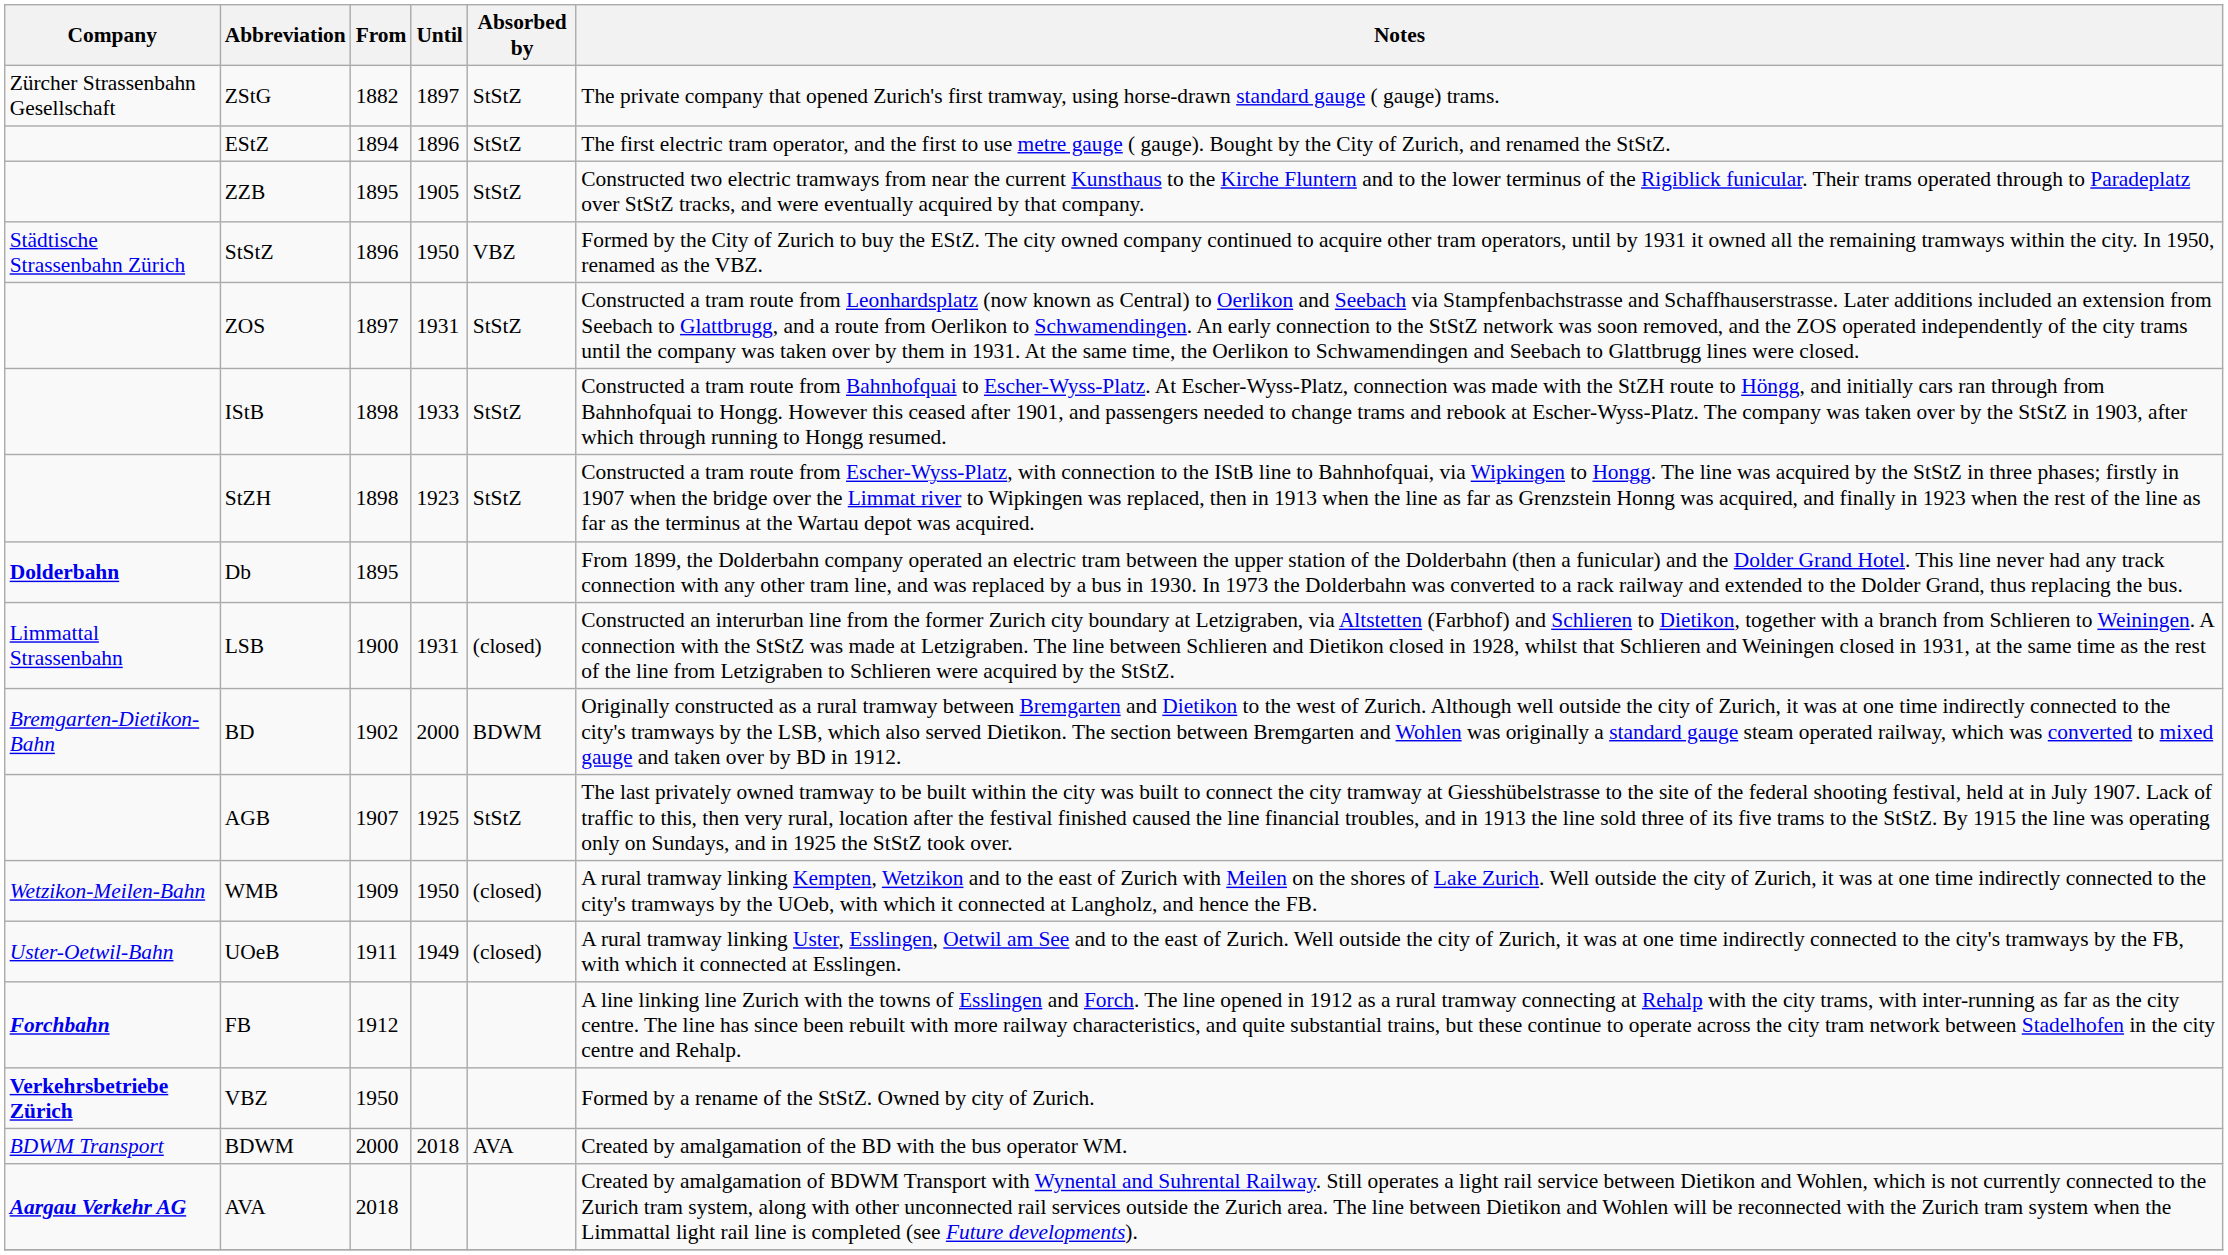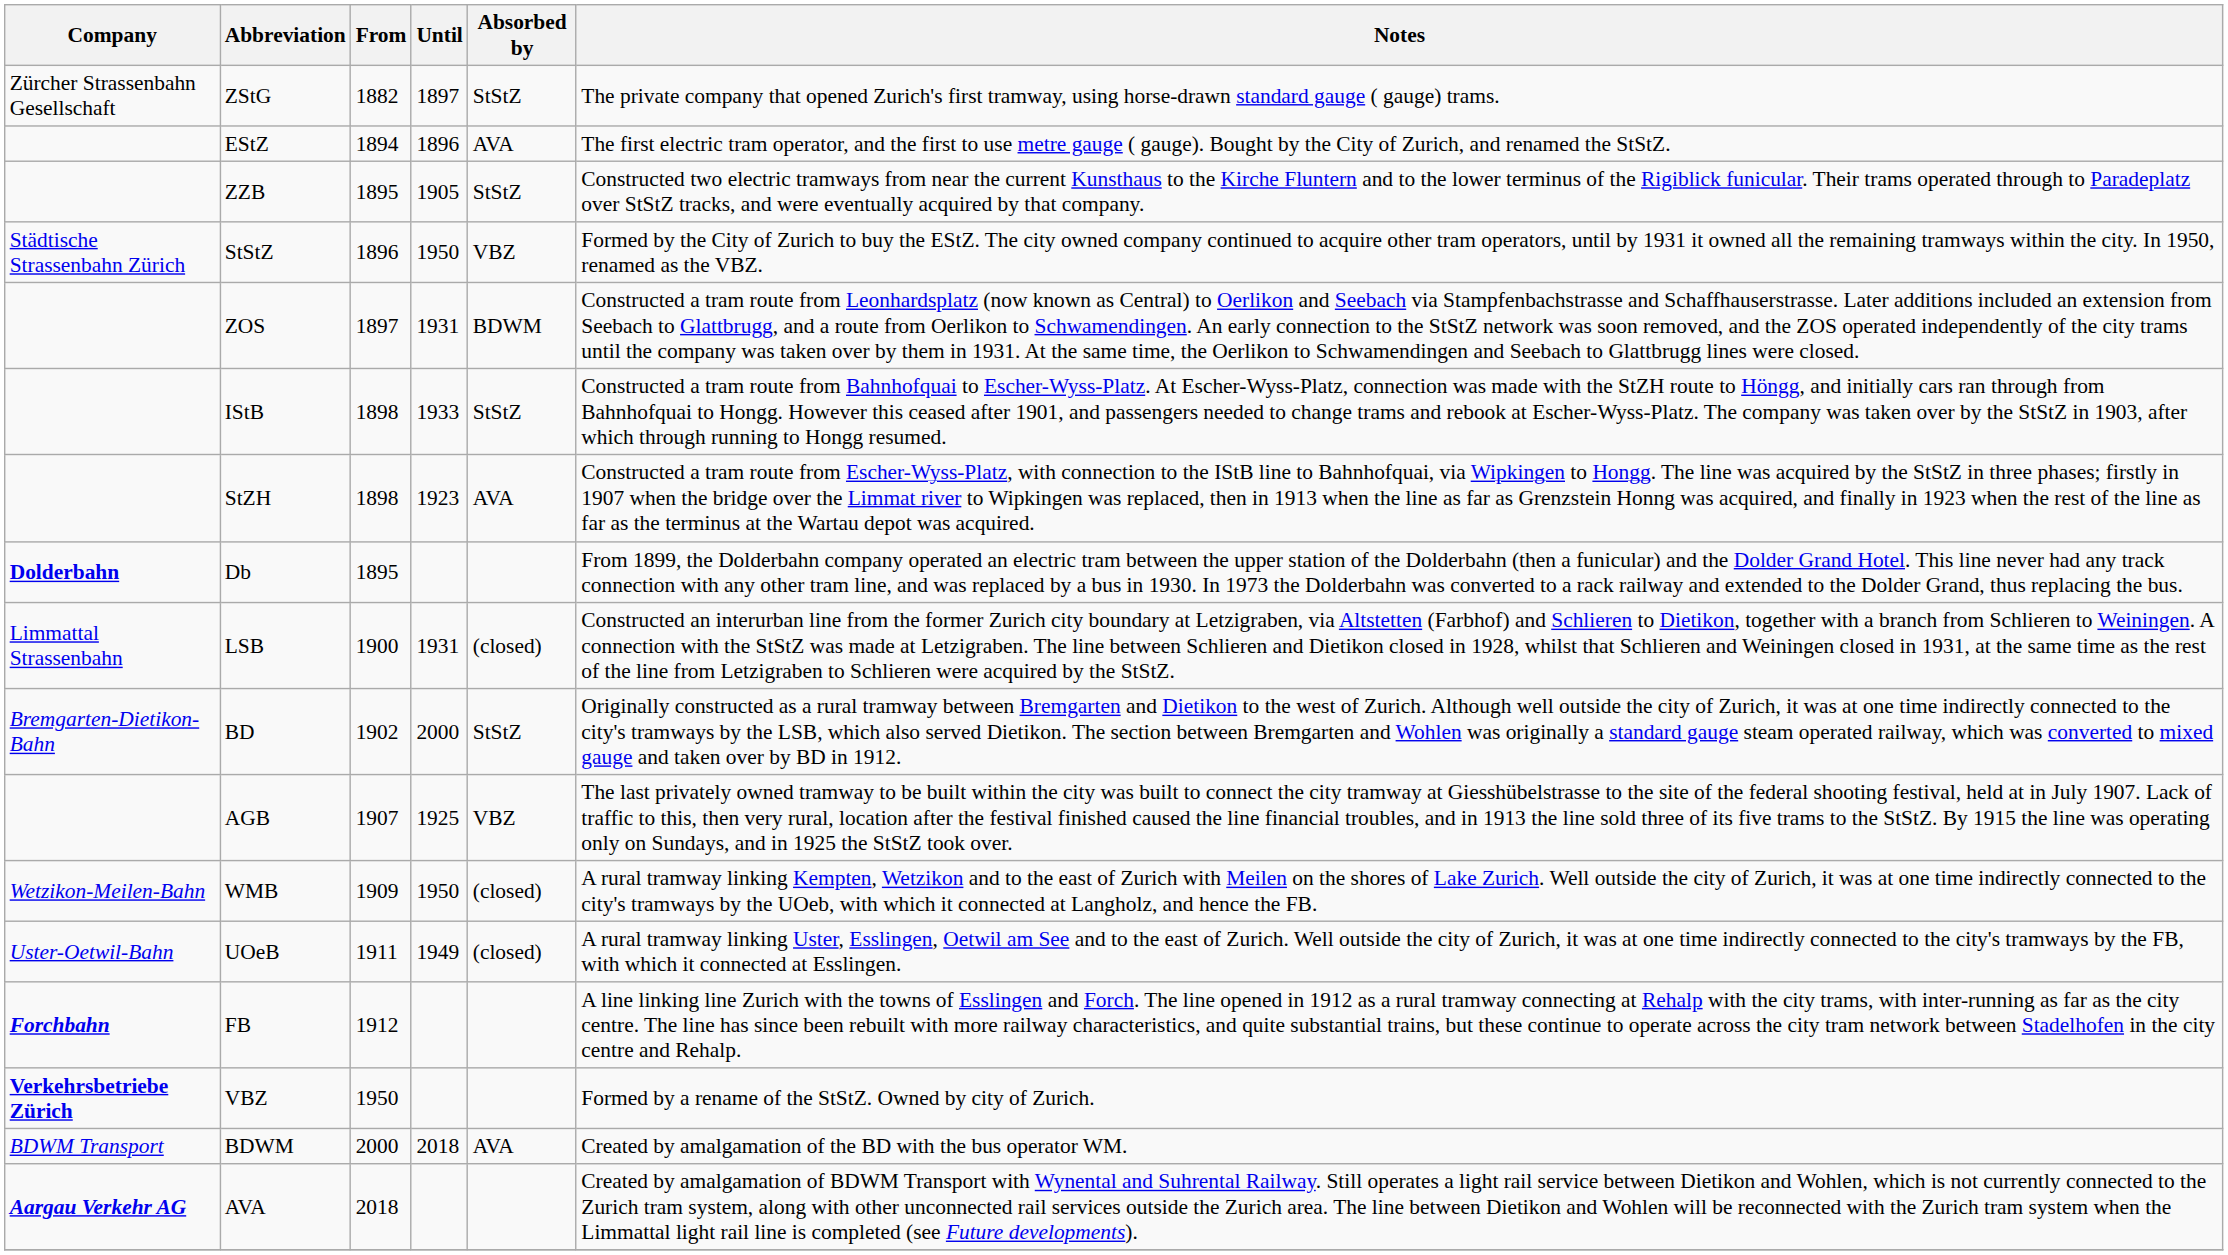 <table class="wikitable sortable" style="font-size:95%; margin-right:10px; margin-bottom:5px">
 <tr>
 <th>Company</th>
 <th>Abbreviation</th>
 <th>From</th>
 <th>Until</th>
 <th>Absorbed by</th>
 <th>Notes</th>
 </tr>
 <tr>
 <td>Zürcher Strassenbahn Gesellschaft </td>
 <td>ZStG</td>
 <td>1882</td>
 <td>1897</td>
 <td>StStZ</td>
 <td>The private company that opened Zurich's first tramway, using horse-drawn <a href='#'>standard gauge</a> ( gauge) trams.</td>
 </tr>
 <tr>
 <td></td>
 <td>EStZ</td>
 <td>1894</td>
 <td>1896</td>
-<td>StStZ</td>
+<td>AVA</td>
 <td>The first electric tram operator, and the first to use <a href='#'>metre gauge</a> ( gauge). Bought by the City of Zurich, and renamed the StStZ.</td>
 </tr>
 <tr>
 <td></td>
 <td>ZZB</td>
 <td>1895</td>
 <td>1905</td>
 <td>StStZ</td>
 <td>Constructed two electric tramways from near the current <a href='#'>Kunsthaus</a> to the <a href='#'>Kirche Fluntern</a> and to the lower terminus of the <a href='#'>Rigiblick funicular</a>. Their trams operated through to <a href='#'>Paradeplatz</a> over StStZ tracks, and were eventually acquired by that company.</td>
 </tr>
 <tr>
 <td><a href='#'>Städtische Strassenbahn Zürich</a></td>
 <td>StStZ</td>
 <td>1896</td>
 <td>1950</td>
 <td>VBZ</td>
 <td>Formed by the City of Zurich to buy the EStZ. The city owned company continued to acquire other tram operators, until by 1931 it owned all the remaining tramways within the city. In 1950, renamed as the VBZ.</td>
 </tr>
 <tr>
 <td></td>
 <td>ZOS</td>
 <td>1897</td>
 <td>1931</td>
-<td>StStZ</td>
+<td>BDWM</td>
 <td>Constructed a tram route from <a href='#'>Leonhardsplatz</a> (now known as Central) to <a href='#'>Oerlikon</a> and <a href='#'>Seebach</a> via Stampfenbachstrasse and Schaffhauserstrasse. Later additions included an extension from Seebach to <a href='#'>Glattbrugg</a>, and a route from Oerlikon to <a href='#'>Schwamendingen</a>. An early connection to the StStZ network was soon removed, and the ZOS operated independently of the city trams until the company was taken over by them in 1931. At the same time, the Oerlikon to Schwamendingen and Seebach to Glattbrugg lines were closed.</td>
 </tr>
 <tr>
 <td></td>
 <td>IStB</td>
 <td>1898</td>
 <td>1933</td>
 <td>StStZ</td>
 <td>Constructed a tram route from <a href='#'>Bahnhofquai</a> to <a href='#'>Escher-Wyss-Platz</a>. At Escher-Wyss-Platz, connection was made with the StZH route to <a href='#'>Höngg</a>, and initially cars ran through from Bahnhofquai to Hongg. However this ceased after 1901, and passengers needed to change trams and rebook at Escher-Wyss-Platz. The company was taken over by the StStZ in 1903, after which through running to Hongg resumed.</td>
 </tr>
 <tr>
 <td></td>
 <td>StZH</td>
 <td>1898</td>
 <td>1923</td>
-<td>StStZ</td>
+<td>AVA</td>
 <td>Constructed a tram route from <a href='#'>Escher-Wyss-Platz</a>, with connection to the IStB line to Bahnhofquai, via <a href='#'>Wipkingen</a> to <a href='#'>Hongg</a>. The line was acquired by the StStZ in three phases; firstly in 1907 when the bridge over the <a href='#'>Limmat river</a> to Wipkingen was replaced, then in 1913 when the line as far as Grenzstein Honng was acquired, and finally in 1923 when the rest of the line as far as the terminus at the Wartau depot was acquired.</td>
 </tr>
 <tr>
 <td><strong><a href='#'>Dolderbahn</a></strong></td>
 <td>Db</td>
 <td>1895</td>
 <td></td>
 <td></td>
 <td>From 1899, the Dolderbahn company operated an electric tram between the upper station of the Dolderbahn (then a funicular) and the <a href='#'>Dolder Grand Hotel</a>. This line never had any track connection with any other tram line, and was replaced by a bus in 1930. In 1973 the Dolderbahn was converted to a rack railway and extended to the Dolder Grand, thus replacing the bus.</td>
 </tr>
 <tr>
 <td><a href='#'>Limmattal Strassenbahn</a></td>
 <td>LSB</td>
 <td>1900</td>
 <td>1931</td>
 <td>(closed)</td>
 <td>Constructed an interurban line from the former Zurich city boundary at Letzigraben, via <a href='#'>Altstetten</a> (Farbhof) and <a href='#'>Schlieren</a> to <a href='#'>Dietikon</a>, together with a branch from Schlieren to <a href='#'>Weiningen</a>. A connection with the StStZ was made at Letzigraben. The line between Schlieren and Dietikon closed in 1928, whilst that Schlieren and Weiningen closed in 1931, at the same time as the rest of the line from Letzigraben to Schlieren were acquired by the StStZ.</td>
 </tr>
 <tr>
 <td><em><a href='#'>Bremgarten-Dietikon-Bahn</a></em></td>
 <td>BD</td>
 <td>1902</td>
 <td>2000</td>
-<td>BDWM</td>
+<td>StStZ</td>
 <td>Originally constructed as a rural tramway between <a href='#'>Bremgarten</a> and <a href='#'>Dietikon</a> to the west of Zurich. Although well outside the city of Zurich, it was at one time indirectly connected to the city's tramways by the LSB, which also served Dietikon. The section between Bremgarten and <a href='#'>Wohlen</a> was originally a <a href='#'>standard gauge</a> steam operated railway, which was <a href='#'>converted</a> to <a href='#'>mixed gauge</a> and taken over by BD in 1912.</td>
 </tr>
 <tr>
 <td></td>
 <td>AGB</td>
 <td>1907</td>
 <td>1925</td>
-<td>StStZ</td>
+<td>VBZ</td>
 <td>The last privately owned tramway to be built within the city was built to connect the city tramway at Giesshübelstrasse to the site of the federal shooting festival, held at  in July 1907. Lack of traffic to this, then very rural, location after the festival finished caused the line financial troubles, and in 1913 the line sold three of its five trams to the StStZ. By 1915 the line was operating only on Sundays, and in 1925 the StStZ took over.</td>
 </tr>
 <tr>
 <td><em><a href='#'>Wetzikon-Meilen-Bahn</a></em></td>
 <td>WMB</td>
 <td>1909</td>
 <td>1950</td>
 <td>(closed)</td>
 <td>A rural tramway linking <a href='#'>Kempten</a>, <a href='#'>Wetzikon</a> and  to the east of Zurich with <a href='#'>Meilen</a> on the shores of <a href='#'>Lake Zurich</a>. Well outside the city of Zurich, it was at one time indirectly connected to the city's tramways by the UOeb, with which it connected at Langholz, and hence the FB.</td>
 </tr>
 <tr>
 <td><em><a href='#'>Uster-Oetwil-Bahn</a></em></td>
 <td>UOeB</td>
 <td>1911</td>
 <td>1949</td>
 <td>(closed)</td>
 <td>A rural tramway linking <a href='#'>Uster</a>, <a href='#'>Esslingen</a>, <a href='#'>Oetwil am See</a> and  to the east of Zurich. Well outside the city of Zurich, it was at one time indirectly connected to the city's tramways by the FB, with which it connected at Esslingen.</td>
 </tr>
 <tr>
 <td><strong><em><a href='#'>Forchbahn</a></em></strong></td>
 <td>FB</td>
 <td>1912</td>
 <td></td>
 <td></td>
 <td>A line linking line Zurich with the towns of <a href='#'>Esslingen</a> and <a href='#'>Forch</a>. The line opened in 1912 as a rural tramway connecting at <a href='#'>Rehalp</a> with the city trams, with inter-running as far as the city centre. The line has since been rebuilt with more railway characteristics, and quite substantial trains, but these continue to operate across the city tram network between <a href='#'>Stadelhofen</a> in the city centre and Rehalp.</td>
 </tr>
 <tr>
 <td><strong><a href='#'>Verkehrsbetriebe Zürich</a></strong></td>
 <td>VBZ</td>
 <td>1950</td>
 <td></td>
 <td></td>
 <td>Formed by a rename of the StStZ. Owned by city of Zurich.</td>
 </tr>
 <tr>
 <td><em><a href='#'>BDWM Transport</a></em></td>
 <td>BDWM</td>
 <td>2000</td>
 <td>2018</td>
 <td>AVA</td>
 <td>Created by amalgamation of the BD with the bus operator WM.</td>
 </tr>
 <tr>
 <td><strong><em><a href='#'>Aargau Verkehr AG</a></em></strong></td>
 <td>AVA</td>
 <td>2018</td>
 <td></td>
 <td></td>
 <td>Created by amalgamation of BDWM Transport with <a href='#'>Wynental and Suhrental Railway</a>. Still operates a light rail service between Dietikon and Wohlen, which is not currently connected to the Zurich tram system, along with other unconnected rail services outside the Zurich area. The line between Dietikon and Wohlen will be reconnected with the Zurich tram system when the Limmattal light rail line is completed (see <a href='#'><em>Future developments</em></a>).</td>
 </tr>
 <tr>
 </tr>
 </table>
